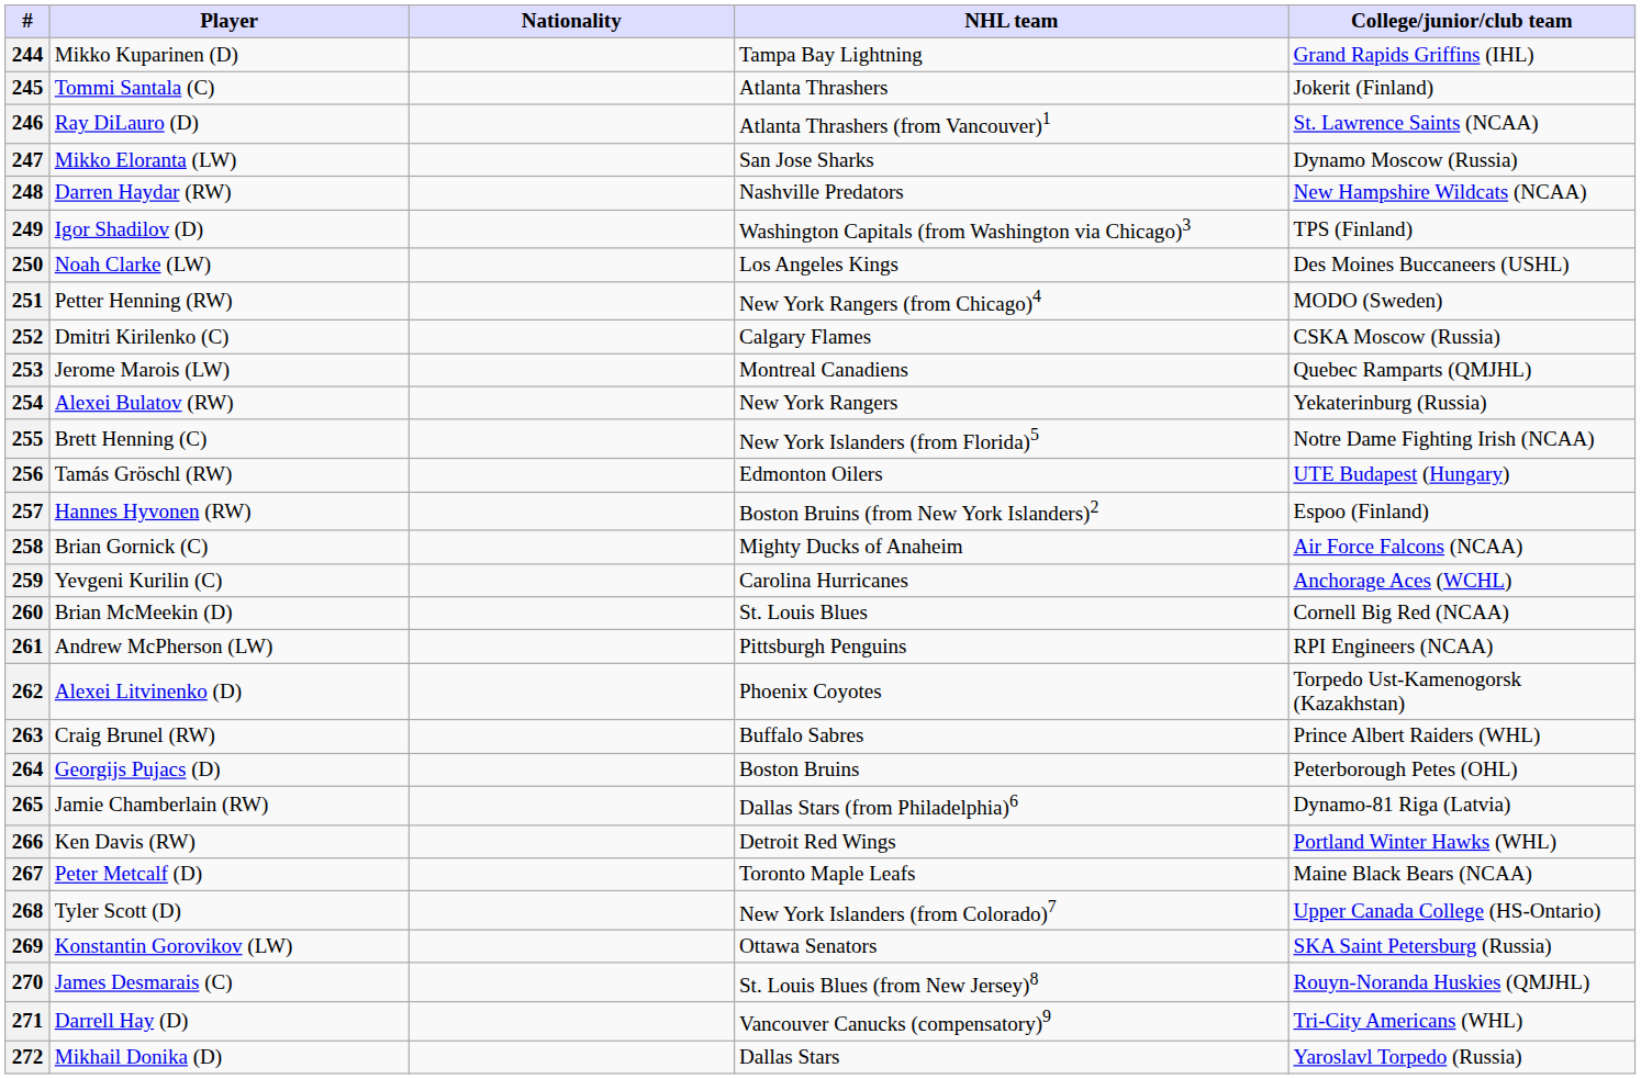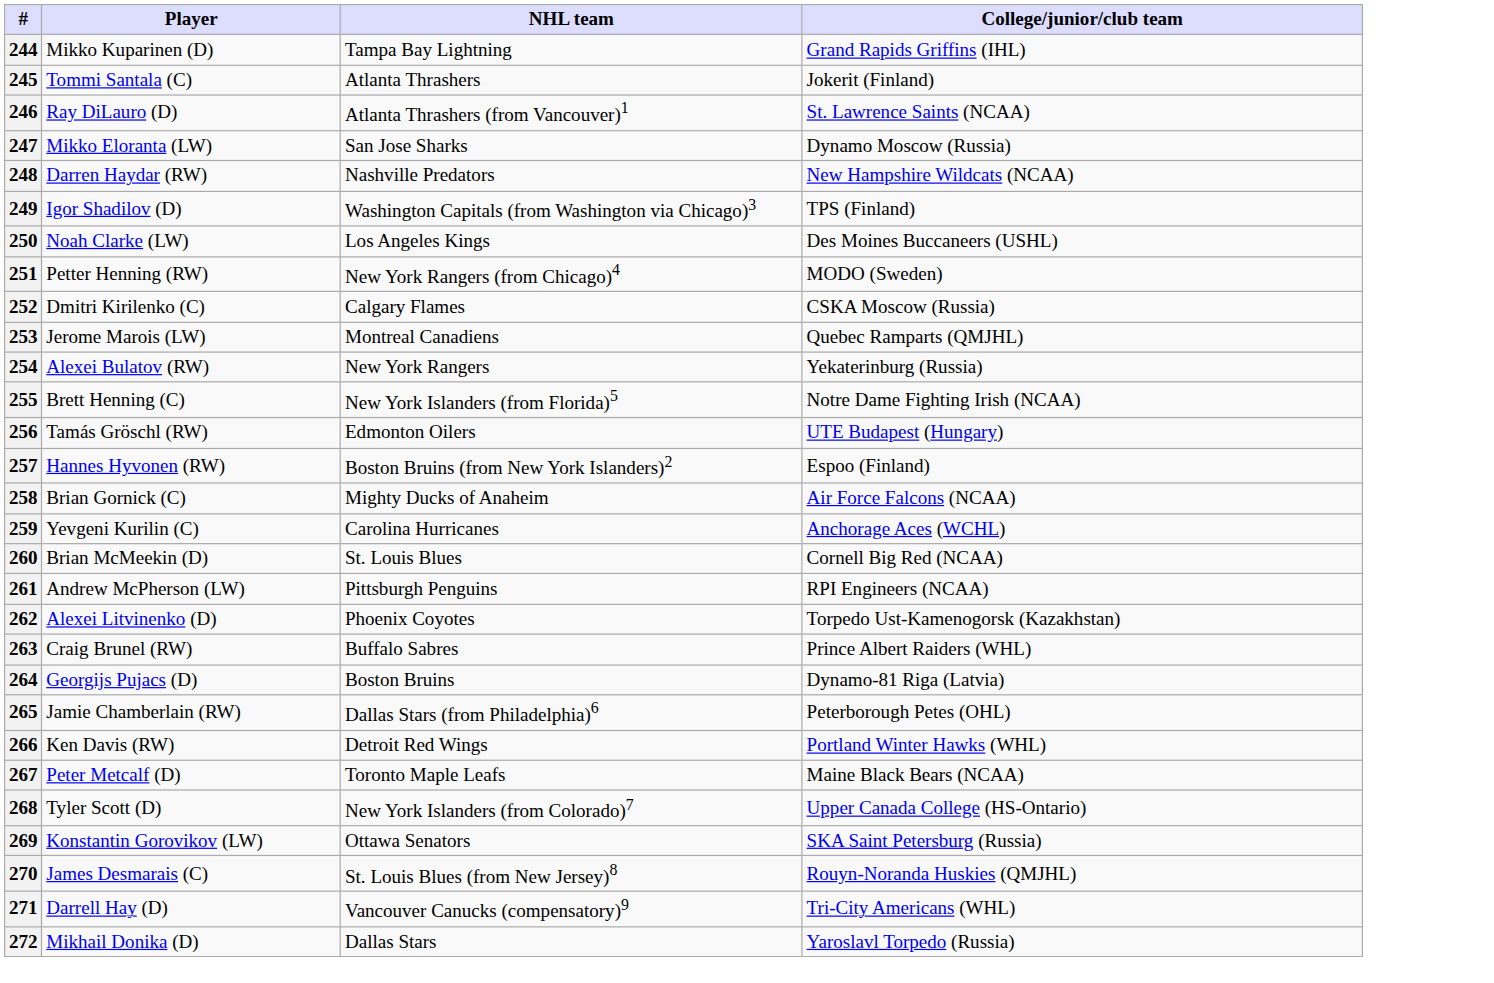 <table class="wikitable">
 <tr>
 <th style="background:#ddf; width:2.75%;">#</th>
 <th style="background:#ddf; width:22.0%;">Player</th>
-<th style="background:#ddf; width:20.0%;">Nationality</th>
 <th style="background:#ddf; width:34.0%;">NHL team</th>
 <th style="background:#ddf; width:100.0%;">College/junior/club team</th>
 </tr>
 <tr>
 <th>244</th>
 <td>Mikko Kuparinen (D)</td>
-<td></td>
 <td>Tampa Bay Lightning</td>
 <td><a href='#'>Grand Rapids Griffins</a> (IHL)</td>
 </tr>
 <tr>
 <th>245</th>
 <td><a href='#'>Tommi Santala</a> (C)</td>
-<td></td>
 <td>Atlanta Thrashers</td>
 <td>Jokerit (Finland)</td>
 </tr>
 <tr>
 <th>246</th>
 <td><a href='#'>Ray DiLauro</a> (D)</td>
-<td></td>
 <td>Atlanta Thrashers (from Vancouver)<sup>1</sup></td>
 <td><a href='#'>St. Lawrence Saints</a> (NCAA)</td>
 </tr>
 <tr>
 <th>247</th>
 <td><a href='#'>Mikko Eloranta</a> (LW)</td>
-<td></td>
 <td>San Jose Sharks</td>
 <td>Dynamo Moscow (Russia)</td>
 </tr>
 <tr>
 <th>248</th>
 <td><a href='#'>Darren Haydar</a> (RW)</td>
-<td></td>
 <td>Nashville Predators</td>
 <td><a href='#'>New Hampshire Wildcats</a> (NCAA)</td>
 </tr>
 <tr>
 <th>249</th>
 <td><a href='#'>Igor Shadilov</a> (D)</td>
-<td></td>
 <td>Washington Capitals (from Washington via Chicago)<sup>3</sup></td>
 <td>TPS (Finland)</td>
 </tr>
 <tr>
 <th>250</th>
 <td><a href='#'>Noah Clarke</a> (LW)</td>
-<td></td>
 <td>Los Angeles Kings</td>
 <td>Des Moines Buccaneers (USHL)</td>
 </tr>
 <tr>
 <th>251</th>
 <td>Petter Henning (RW)</td>
-<td></td>
 <td>New York Rangers (from Chicago)<sup>4</sup></td>
 <td>MODO (Sweden)</td>
 </tr>
 <tr>
 <th>252</th>
 <td>Dmitri Kirilenko (C)</td>
-<td></td>
 <td>Calgary Flames</td>
 <td>CSKA Moscow (Russia)</td>
 </tr>
 <tr>
 <th>253</th>
 <td>Jerome Marois (LW)</td>
-<td></td>
 <td>Montreal Canadiens</td>
 <td>Quebec Ramparts (QMJHL)</td>
 </tr>
 <tr>
 <th>254</th>
 <td><a href='#'>Alexei Bulatov</a> (RW)</td>
-<td></td>
 <td>New York Rangers</td>
 <td>Yekaterinburg (Russia)</td>
 </tr>
 <tr>
 <th>255</th>
 <td>Brett Henning (C)</td>
-<td></td>
 <td>New York Islanders (from Florida)<sup>5</sup></td>
 <td>Notre Dame Fighting Irish (NCAA)</td>
 </tr>
 <tr>
 <th>256</th>
 <td>Tamás Gröschl (RW)</td>
-<td></td>
 <td>Edmonton Oilers</td>
 <td><a href='#'>UTE Budapest</a> (<a href='#'>Hungary</a>)</td>
 </tr>
 <tr>
 <th>257</th>
 <td><a href='#'>Hannes Hyvonen</a> (RW)</td>
-<td></td>
 <td>Boston Bruins (from New York Islanders)<sup>2</sup></td>
 <td>Espoo (Finland)</td>
 </tr>
 <tr>
 <th>258</th>
 <td>Brian Gornick (C)</td>
-<td></td>
 <td>Mighty Ducks of Anaheim</td>
 <td><a href='#'>Air Force Falcons</a> (NCAA)</td>
 </tr>
 <tr>
 <th>259</th>
 <td>Yevgeni Kurilin (C)</td>
-<td></td>
 <td>Carolina Hurricanes</td>
 <td><a href='#'>Anchorage Aces</a> (<a href='#'>WCHL</a>)</td>
 </tr>
 <tr>
 <th>260</th>
 <td>Brian McMeekin (D)</td>
-<td></td>
 <td>St. Louis Blues</td>
 <td>Cornell Big Red (NCAA)</td>
 </tr>
 <tr>
 <th>261</th>
 <td>Andrew McPherson (LW)</td>
-<td></td>
 <td>Pittsburgh Penguins</td>
 <td>RPI Engineers (NCAA)</td>
 </tr>
 <tr>
 <th>262</th>
 <td><a href='#'>Alexei Litvinenko</a> (D)</td>
-<td></td>
 <td>Phoenix Coyotes</td>
 <td>Torpedo Ust-Kamenogorsk (Kazakhstan)</td>
 </tr>
 <tr>
 <th>263</th>
 <td>Craig Brunel (RW)</td>
-<td></td>
 <td>Buffalo Sabres</td>
 <td>Prince Albert Raiders (WHL)</td>
 </tr>
 <tr>
 <th>264</th>
 <td><a href='#'>Georgijs Pujacs</a> (D)</td>
-<td></td>
 <td>Boston Bruins</td>
-<td>Peterborough Petes (OHL)</td>
+<td>Dynamo-81 Riga (Latvia)</td>
 </tr>
 <tr>
 <th>265</th>
 <td>Jamie Chamberlain (RW)</td>
-<td></td>
 <td>Dallas Stars (from Philadelphia)<sup>6</sup></td>
-<td>Dynamo-81 Riga (Latvia)</td>
+<td>Peterborough Petes (OHL)</td>
 </tr>
 <tr>
 <th>266</th>
 <td>Ken Davis (RW)</td>
-<td></td>
 <td>Detroit Red Wings</td>
 <td><a href='#'>Portland Winter Hawks</a> (WHL)</td>
 </tr>
 <tr>
 <th>267</th>
 <td><a href='#'>Peter Metcalf</a> (D)</td>
-<td></td>
 <td>Toronto Maple Leafs</td>
 <td>Maine Black Bears (NCAA)</td>
 </tr>
 <tr>
 <th>268</th>
 <td>Tyler Scott (D)</td>
-<td></td>
 <td>New York Islanders (from Colorado)<sup>7</sup></td>
 <td><a href='#'>Upper Canada College</a> (HS-Ontario)</td>
 </tr>
 <tr>
 <th>269</th>
 <td><a href='#'>Konstantin Gorovikov</a> (LW)</td>
-<td></td>
 <td>Ottawa Senators</td>
 <td><a href='#'>SKA Saint Petersburg</a> (Russia)</td>
 </tr>
 <tr>
 <th>270</th>
 <td><a href='#'>James Desmarais</a> (C)</td>
-<td></td>
 <td>St. Louis Blues (from New Jersey)<sup>8</sup></td>
 <td><a href='#'>Rouyn-Noranda Huskies</a> (QMJHL)</td>
 </tr>
 <tr>
 <th>271</th>
 <td><a href='#'>Darrell Hay</a> (D)</td>
-<td></td>
 <td>Vancouver Canucks (compensatory)<sup>9</sup></td>
 <td><a href='#'>Tri-City Americans</a> (WHL)</td>
 </tr>
 <tr>
 <th>272</th>
 <td><a href='#'>Mikhail Donika</a> (D)</td>
-<td></td>
 <td>Dallas Stars</td>
 <td><a href='#'>Yaroslavl Torpedo</a> (Russia)</td>
 </tr>
 </table>
